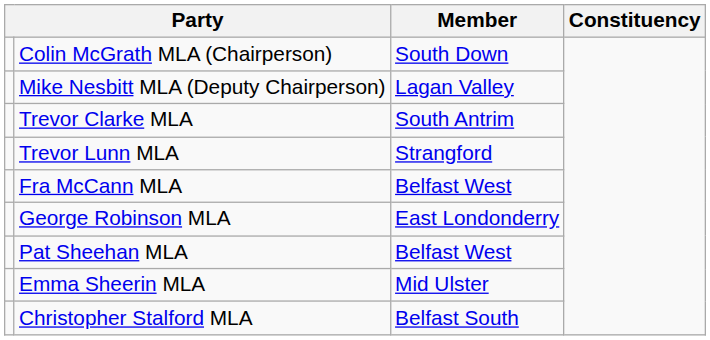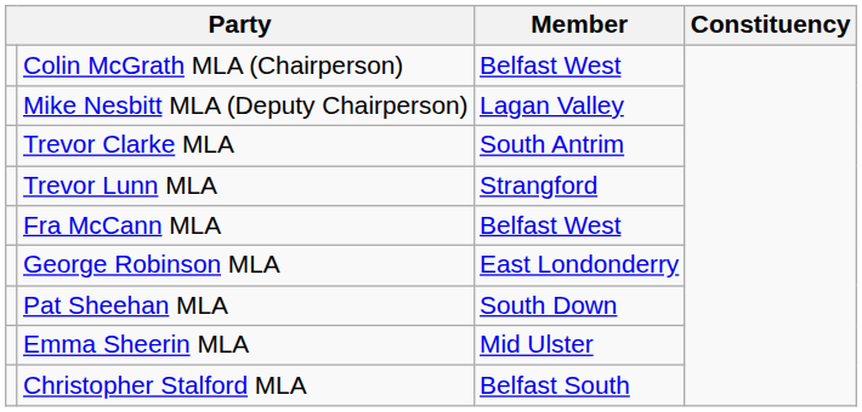 <table class="wikitable" border="1">
 <tr>
 <th colspan="2" scope="col">Party</th>
 <th scope="col">Member</th>
 <th scope="col">Constituency</th>
 </tr>
 <tr>
 <td></td>
 <td><a href='#'>Colin McGrath</a> MLA (Chairperson)</td>
-<td><a href='#'>South Down</a></td>
+<td><a href='#'>Belfast West</a></td>
 </tr>
 <tr>
 <td></td>
 <td><a href='#'>Mike Nesbitt</a> MLA (Deputy Chairperson)</td>
 <td><a href='#'>Lagan Valley</a></td>
 </tr>
 <tr>
 <td></td>
 <td><a href='#'>Trevor Clarke</a> MLA</td>
 <td><a href='#'>South Antrim</a></td>
 </tr>
 <tr>
 <td></td>
 <td><a href='#'>Trevor Lunn</a> MLA</td>
 <td><a href='#'>Strangford</a></td>
 </tr>
 <tr>
 <td></td>
 <td><a href='#'>Fra McCann</a> MLA</td>
 <td><a href='#'>Belfast West</a></td>
 </tr>
 <tr>
 <td></td>
 <td><a href='#'>George Robinson</a> MLA</td>
 <td><a href='#'>East Londonderry</a></td>
 </tr>
 <tr>
 <td></td>
 <td><a href='#'>Pat Sheehan</a> MLA</td>
-<td><a href='#'>Belfast West</a></td>
+<td><a href='#'>South Down</a></td>
 </tr>
 <tr>
 <td></td>
 <td><a href='#'>Emma Sheerin</a> MLA</td>
 <td><a href='#'>Mid Ulster</a></td>
 </tr>
 <tr>
 <td></td>
 <td><a href='#'>Christopher Stalford</a> MLA</td>
 <td><a href='#'>Belfast South</a></td>
 </tr>
 </table>
